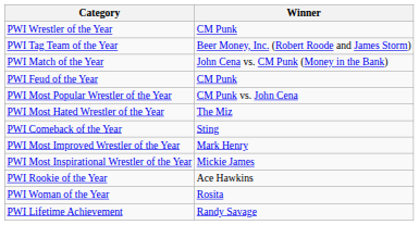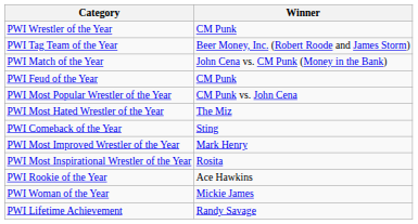 <table class="wikitable">
 <tr>
 <th>Category</th>
 <th>Winner</th>
 </tr>
 <tr>
 <td><a href='#'>PWI Wrestler of the Year</a></td>
 <td><a href='#'>CM Punk</a></td>
 </tr>
 <tr>
 <td><a href='#'>PWI Tag Team of the Year</a></td>
 <td><a href='#'>Beer Money, Inc.</a> (<a href='#'>Robert Roode</a> and <a href='#'>James Storm</a>)</td>
 </tr>
 <tr>
 <td><a href='#'>PWI Match of the Year</a></td>
 <td><a href='#'>John Cena</a> vs. <a href='#'>CM Punk</a> (<a href='#'>Money in the Bank</a>)</td>
 </tr>
 <tr>
 <td><a href='#'>PWI Feud of the Year</a></td>
 <td><a href='#'>CM Punk</a></td>
 </tr>
 <tr>
 <td><a href='#'>PWI Most Popular Wrestler of the Year</a></td>
 <td><a href='#'>CM Punk</a> vs. <a href='#'>John Cena</a></td>
 </tr>
 <tr>
 <td><a href='#'>PWI Most Hated Wrestler of the Year</a></td>
 <td><a href='#'>The Miz</a></td>
 </tr>
 <tr>
 <td><a href='#'>PWI Comeback of the Year</a></td>
 <td><a href='#'>Sting</a></td>
 </tr>
 <tr>
 <td><a href='#'>PWI Most Improved Wrestler of the Year</a></td>
 <td><a href='#'>Mark Henry</a></td>
 </tr>
 <tr>
 <td><a href='#'>PWI Most Inspirational Wrestler of the Year</a></td>
-<td><a href='#'>Mickie James</a></td>
+<td><a href='#'>Rosita</a></td>
 </tr>
 <tr>
 <td><a href='#'>PWI Rookie of the Year</a></td>
 <td>Ace Hawkins</td>
 </tr>
 <tr>
 <td><a href='#'>PWI Woman of the Year</a></td>
-<td><a href='#'>Rosita</a></td>
+<td><a href='#'>Mickie James</a></td>
 </tr>
 <tr>
 <td><a href='#'>PWI Lifetime Achievement</a></td>
 <td><a href='#'>Randy Savage</a></td>
 </tr>
 </table>
